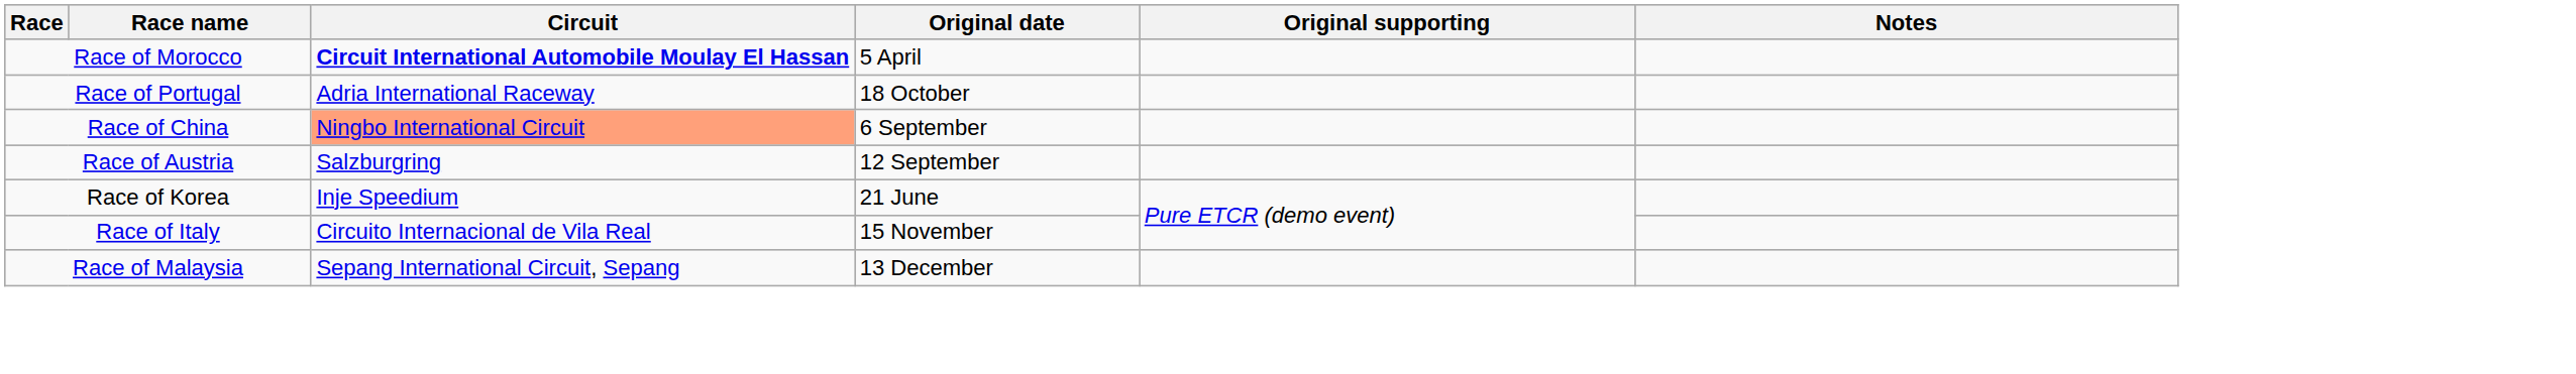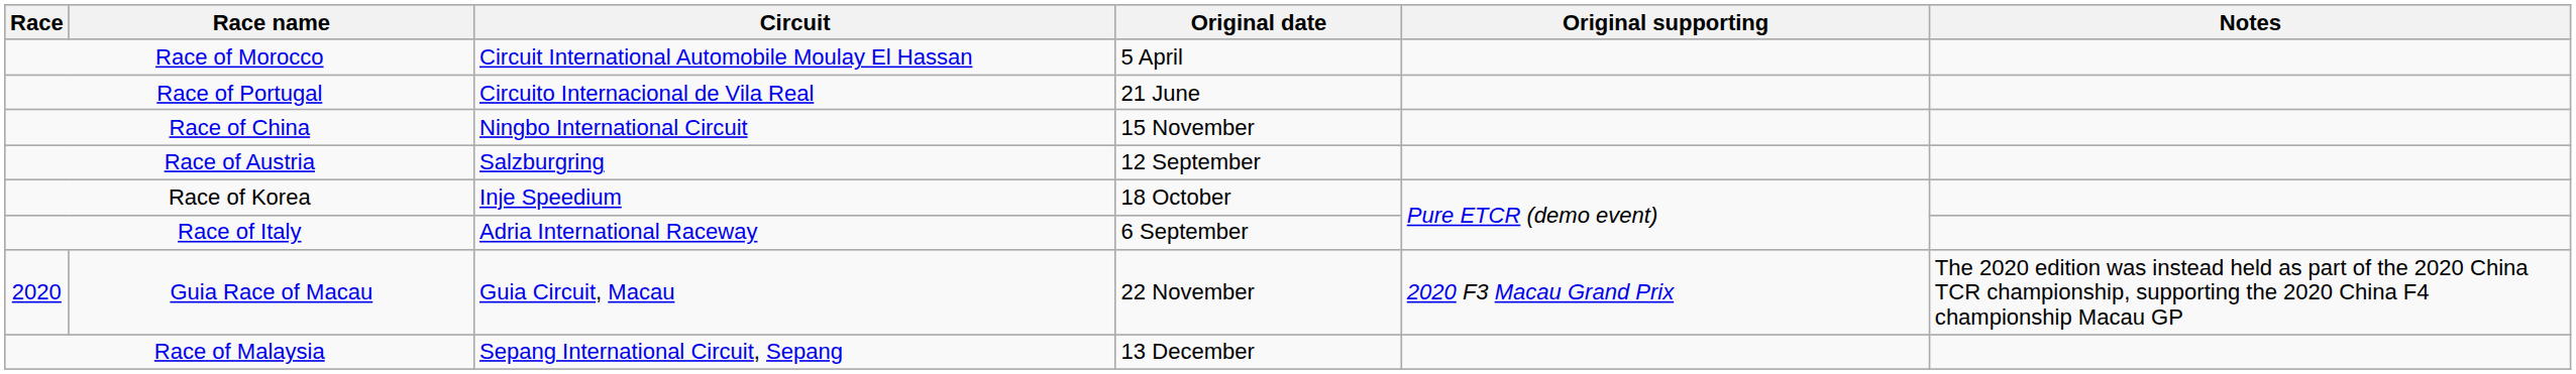 <table class="wikitable" style="font-size: 85%">
 <tr>
 <th width=5px>Race</th>
 <th>Race name</th>
 <th width=25%>Circuit</th>
 <th>Original date</th>
 <th>Original supporting</th>
 <th width=25%>Notes</th>
 </tr>
 <tr>
 <td align=center  colspan="2"><a href='#'>Race of Morocco</a></td>
-<td><strong> <a href='#'>Circuit International Automobile Moulay El Hassan</a></strong></td>
+<td> <a href='#'>Circuit International Automobile Moulay El Hassan</a></td>
 <td>5 April</td>
 <td></td>
 <td></td>
 </tr>
 <tr>
 <td align=center colspan="2"><a href='#'>Race of Portugal</a></td>
-<td> <a href='#'>Adria International Raceway</a></td>
-<td>18 October</td>
+<td> <a href='#'>Circuito Internacional de Vila Real</a></td>
+<td>21 June</td>
 <td></td>
 <td></td>
 </tr>
 <tr>
 <td align=center colspan="2"><a href='#'>Race of China</a></td>
-<td style="background: lightsalmon;"> <a href='#'>Ningbo International Circuit</a></td>
-<td>6 September</td>
+<td> <a href='#'>Ningbo International Circuit</a></td>
+<td>15 November</td>
 <td></td>
 <td></td>
 </tr>
 <tr>
 <td align=center colspan="2"><a href='#'>Race of Austria</a></td>
 <td> <a href='#'>Salzburgring</a></td>
 <td>12 September</td>
 <td></td>
 <td></td>
 </tr>
 <tr>
 <td align=center colspan="2">Race of Korea</td>
 <td> <a href='#'>Inje Speedium</a></td>
-<td>21 June</td>
+<td>18 October</td>
 <td rowspan=2><em><a href='#'>Pure ETCR</a> (demo event)</em></td>
 <td></td>
 </tr>
 <tr>
 <td align=center colspan="2"><a href='#'>Race of Italy</a></td>
-<td> <a href='#'>Circuito Internacional de Vila Real</a></td>
-<td>15 November</td>
+<td> <a href='#'>Adria International Raceway</a></td>
+<td>6 September</td>
 <td></td>
+</tr>
+<tr>
+<td align=center><a href='#'>2020</a></td>
+<td align=center><a href='#'>Guia Race of Macau</a></td>
+<td> <a href='#'>Guia Circuit</a>, <a href='#'>Macau</a></td>
+<td>22 November</td>
+<td><em><a href='#'>2020</a> F3 <a href='#'>Macau Grand Prix</a></em></td>
+<td>The 2020 edition was instead held as part of the 2020 China TCR championship, supporting the 2020 China F4 championship Macau GP</td>
 </tr>
 <tr>
 <td align=center colspan="2"><a href='#'>Race of Malaysia</a></td>
 <td> <a href='#'>Sepang International Circuit</a>, <a href='#'>Sepang</a></td>
 <td>13 December</td>
 <td></td>
 <td></td>
 </tr>
 </table>
